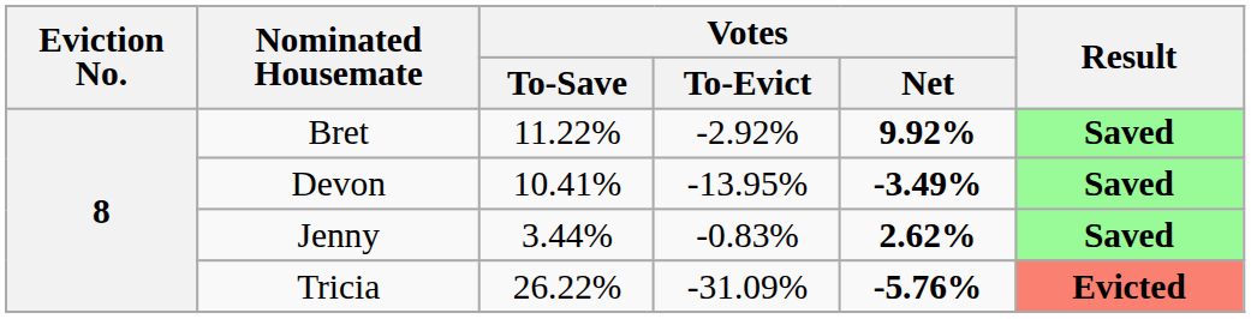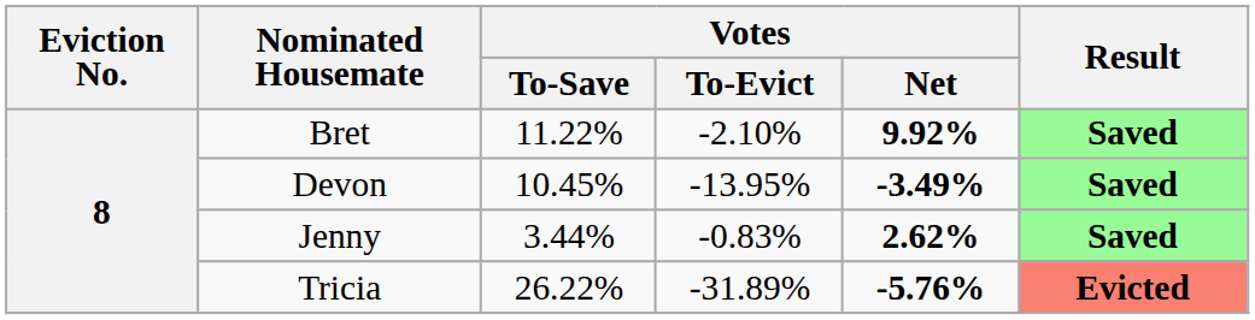 <table class="wikitable" style="text-align:center; font-size:90%; line-height:14px;" width="40%">
 <tr>
 <th rowspan=2 width="05%">Eviction No.</th>
 <th rowspan=2 width="10%">Nominated<br>Housemate</th>
 <th colspan=3 width="15%">Votes</th>
 <th rowspan=2 width="10%">Result</th>
 </tr>
 <tr>
 <th width="05%">To-Save</th>
 <th width="05%">To-Evict</th>
 <th width="05%">Net</th>
 </tr>
 <tr>
 <th rowspan=4>8</th>
 <td>Bret</td>
 <td>11.22%</td>
-<td>-2.92%</td>
+<td>-2.10%</td>
 <td><strong> 9.92% </strong></td>
 <td align="center" bgcolor="#98FB98"><strong> Saved </strong></td>
 </tr>
 <tr>
 <td>Devon</td>
-<td>10.41%</td>
+<td>10.45%</td>
 <td>-13.95%</td>
 <td><strong> -3.49% </strong></td>
 <td align="center" bgcolor="#98FB98"><strong> Saved </strong></td>
 </tr>
 <tr>
 <td>Jenny</td>
 <td>3.44%</td>
 <td>-0.83%</td>
 <td><strong> 2.62% </strong></td>
 <td align="center" bgcolor="#98FB98"><strong> Saved </strong></td>
 </tr>
 <tr>
 <td>Tricia</td>
 <td>26.22%</td>
-<td>-31.09%</td>
+<td>-31.89%</td>
 <td><strong> -5.76% </strong></td>
 <td align="center" bgcolor="#FA8072"><strong> Evicted  </strong></td>
 </tr>
 <tr>
 </tr>
 </table>
